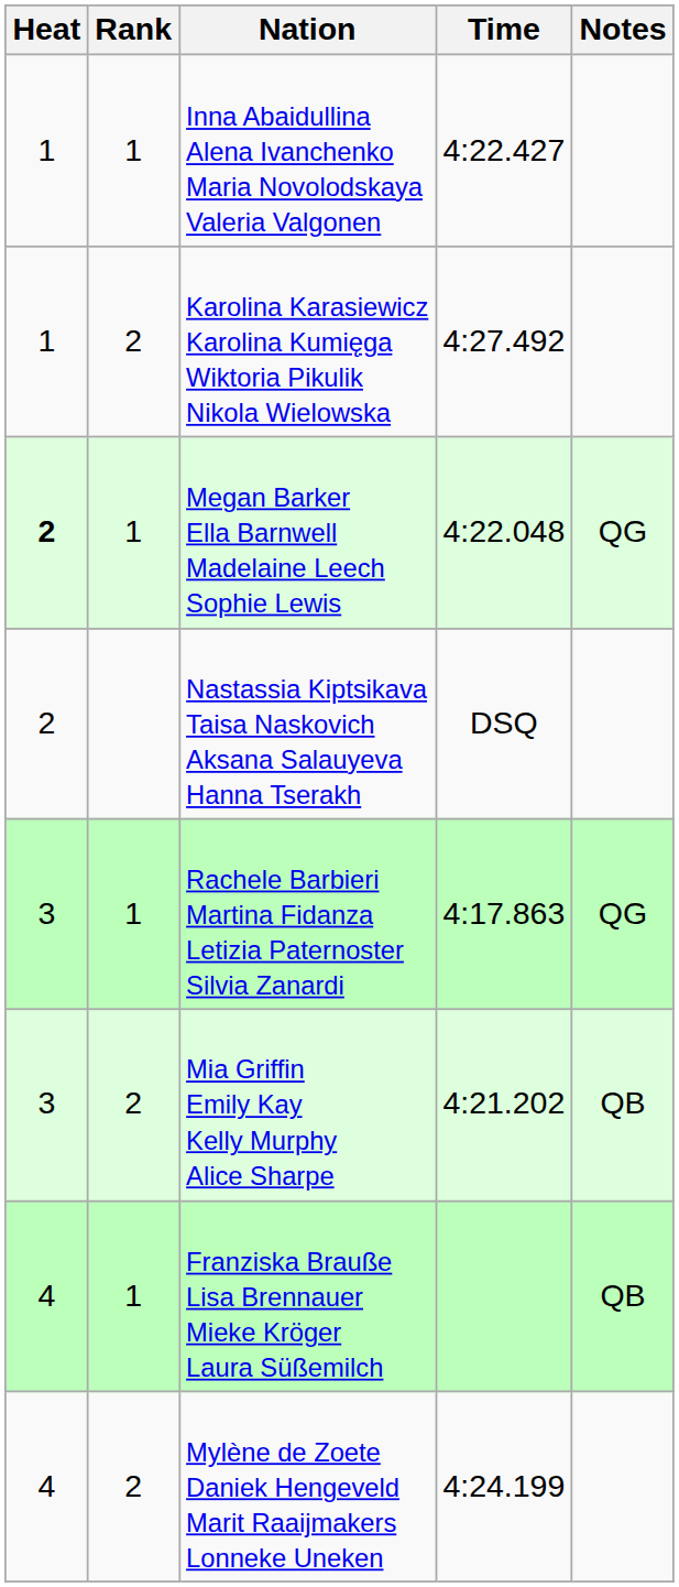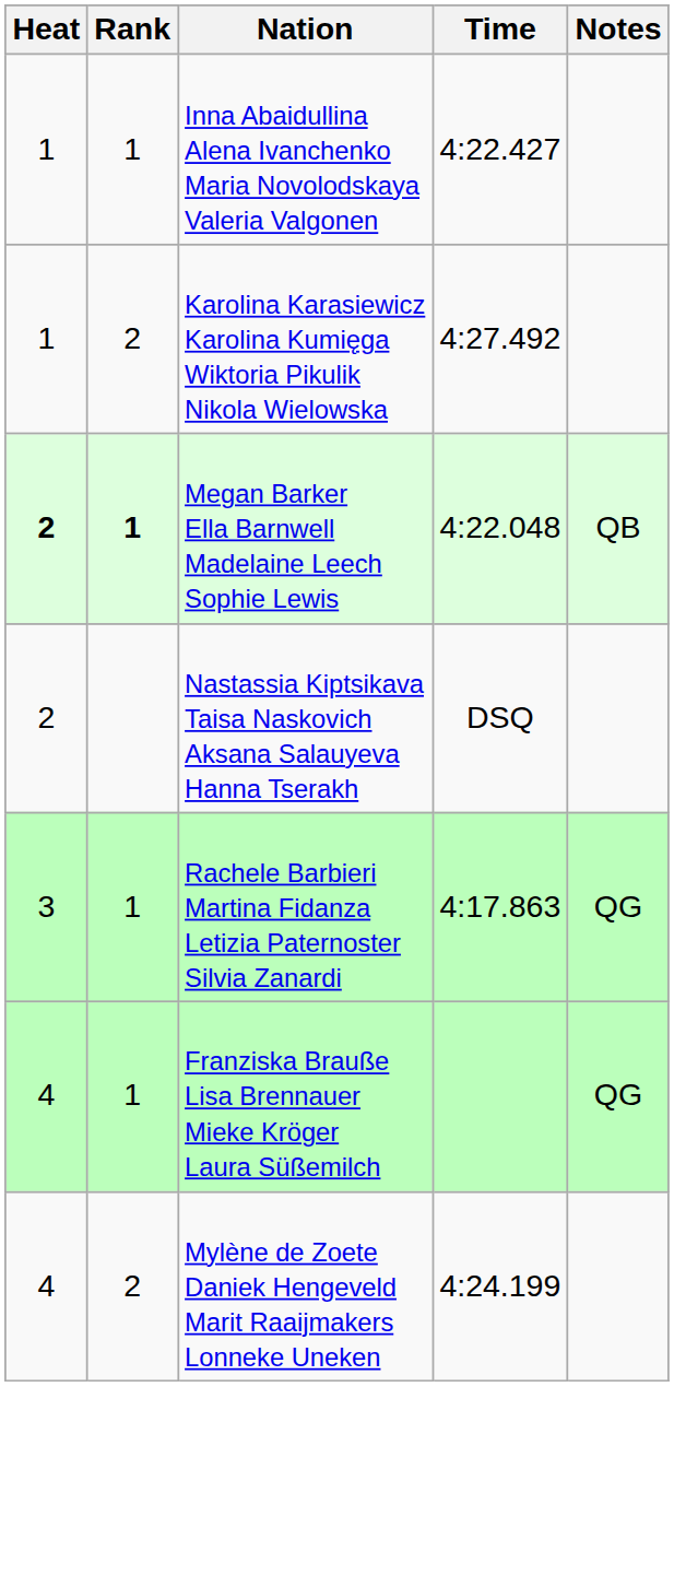 <table class="wikitable sortable" style="text-align:center">
 <tr>
 <th>Heat</th>
 <th>Rank</th>
 <th>Nation</th>
 <th>Time</th>
 <th>Notes</th>
 </tr>
 <tr>
 <td>1</td>
 <td>1</td>
 <td align=left><br><small><a href='#'>Inna Abaidullina</a><br><a href='#'>Alena Ivanchenko</a><br><a href='#'>Maria Novolodskaya</a><br><a href='#'>Valeria Valgonen</a></small></td>
 <td>4:22.427</td>
 <td></td>
 </tr>
 <tr>
 <td>1</td>
 <td>2</td>
 <td align=left><br><small><a href='#'>Karolina Karasiewicz</a><br><a href='#'>Karolina Kumięga</a><br><a href='#'>Wiktoria Pikulik</a><br><a href='#'>Nikola Wielowska</a></small></td>
 <td>4:27.492</td>
 <td></td>
 </tr>
 <tr bgcolor=ddffdd>
 <td><strong>2</strong></td>
-<td>1</td>
+<td><strong>1</strong></td>
 <td align=left><br><small><a href='#'>Megan Barker</a><br><a href='#'>Ella Barnwell</a><br><a href='#'>Madelaine Leech</a><br><a href='#'>Sophie Lewis</a></small></td>
 <td>4:22.048</td>
-<td>QG</td>
+<td>QB</td>
 </tr>
 <tr>
 <td>2</td>
 <td></td>
 <td align=left><br><small><a href='#'>Nastassia Kiptsikava</a><br><a href='#'>Taisa Naskovich</a><br><a href='#'>Aksana Salauyeva</a><br><a href='#'>Hanna Tserakh</a></small></td>
 <td>DSQ</td>
 <td></td>
 </tr>
 <tr bgcolor=bbffbb>
 <td>3</td>
 <td>1</td>
 <td align=left><br><small><a href='#'>Rachele Barbieri</a><br><a href='#'>Martina Fidanza</a><br><a href='#'>Letizia Paternoster</a><br><a href='#'>Silvia Zanardi</a></small></td>
 <td>4:17.863</td>
 <td>QG</td>
 </tr>
-<tr bgcolor=ddffdd>
-<td>3</td>
-<td>2</td>
-<td align=left><br><small><a href='#'>Mia Griffin</a><br><a href='#'>Emily Kay</a><br><a href='#'>Kelly Murphy</a><br><a href='#'>Alice Sharpe</a></small></td>
-<td>4:21.202</td>
-<td>QB</td>
-</tr>
 <tr bgcolor=bbffbb>
 <td>4</td>
 <td>1</td>
 <td align=left><br><small><a href='#'>Franziska Brauße</a><br><a href='#'>Lisa Brennauer</a><br><a href='#'>Mieke Kröger</a><br><a href='#'>Laura Süßemilch</a></small></td>
 <td></td>
-<td>QB</td>
+<td>QG</td>
 </tr>
 <tr>
 <td>4</td>
 <td>2</td>
 <td align=left><br><small><a href='#'>Mylène de Zoete</a><br><a href='#'>Daniek Hengeveld</a><br><a href='#'>Marit Raaijmakers</a><br><a href='#'>Lonneke Uneken</a></small></td>
 <td>4:24.199</td>
 <td></td>
 </tr>
 </table>
